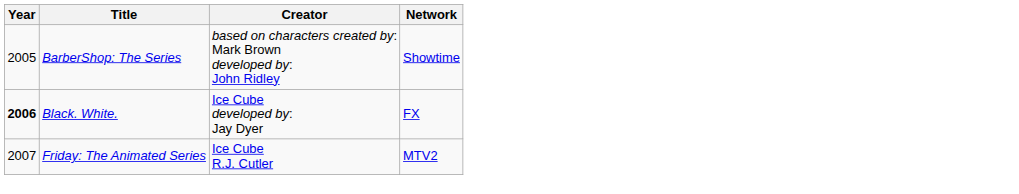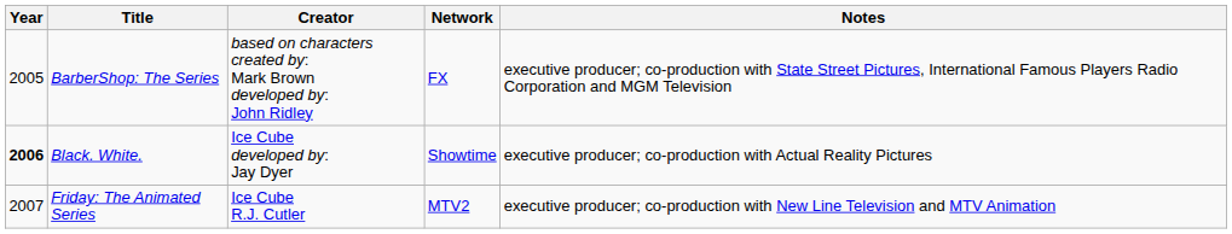 <table class="wikitable sortable">
 <tr>
 <th>Year</th>
 <th>Title</th>
 <th>Creator</th>
 <th>Network</th>
+<th>Notes</th>
 </tr>
 <tr>
 <td>2005</td>
 <td><em><a href='#'>BarberShop: The Series</a></em></td>
 <td><em>based on characters created by</em>:<br>Mark Brown<br><em>developed by</em>:<br><a href='#'>John Ridley</a></td>
-<td><a href='#'>Showtime</a></td>
+<td><a href='#'>FX</a></td>
+<td>executive producer; co-production with <a href='#'>State Street Pictures</a>, International Famous Players Radio Corporation and MGM Television</td>
 </tr>
 <tr>
 <td><strong>2006</strong></td>
 <td><em><a href='#'>Black. White.</a></em></td>
 <td><a href='#'>Ice Cube</a><br><em>developed by</em>:<br>Jay Dyer</td>
-<td><a href='#'>FX</a></td>
+<td><a href='#'>Showtime</a></td>
+<td>executive producer; co-production with Actual Reality Pictures</td>
 </tr>
 <tr>
 <td>2007</td>
 <td><em><a href='#'>Friday: The Animated Series</a></em></td>
 <td><a href='#'>Ice Cube</a><br><a href='#'>R.J. Cutler</a></td>
 <td><a href='#'>MTV2</a></td>
+<td>executive producer; co-production with <a href='#'>New Line Television</a> and <a href='#'>MTV Animation</a></td>
 </tr>
 </table>
